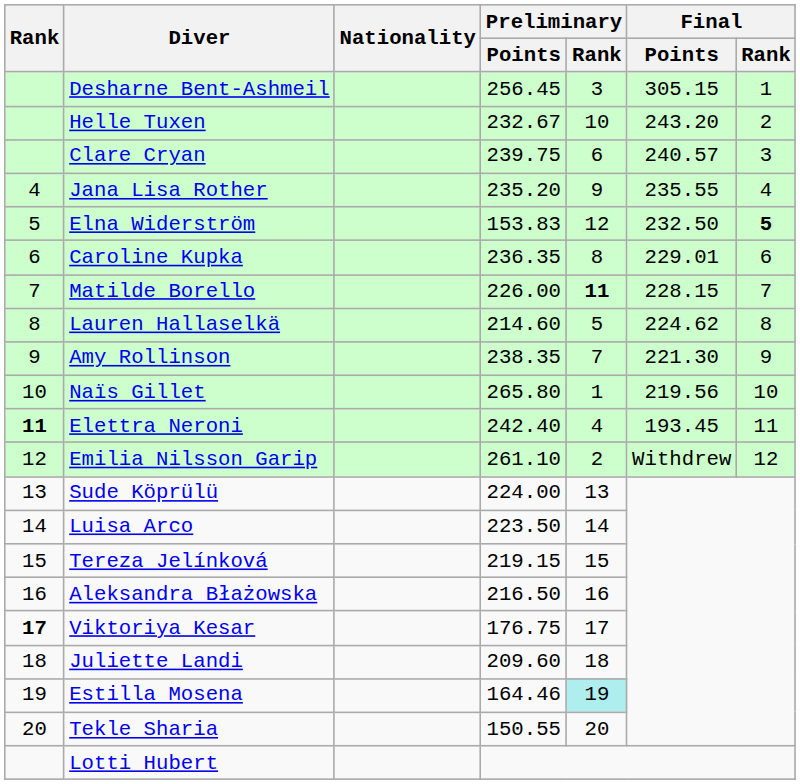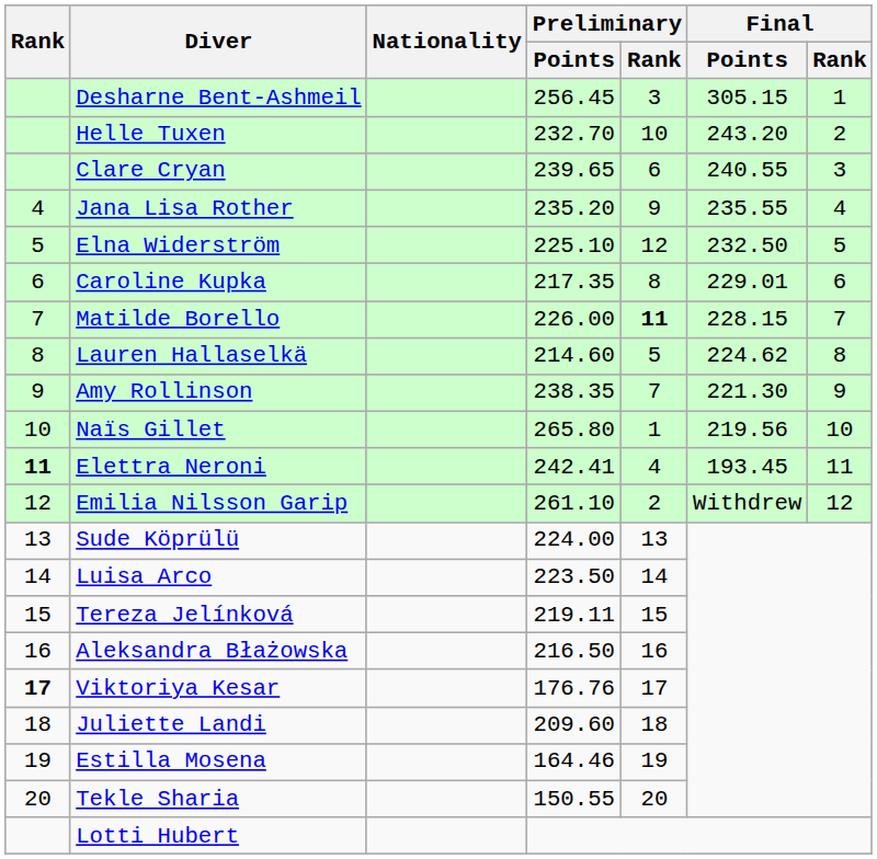 <table class="wikitable sortable" style="text-align:center">
 <tr>
 <th rowspan=2>Rank</th>
 <th rowspan=2>Diver</th>
 <th rowspan=2>Nationality</th>
 <th colspan=2>Preliminary</th>
 <th colspan=2>Final</th>
 </tr>
 <tr>
 <th>Points</th>
 <th>Rank</th>
 <th>Points</th>
 <th>Rank</th>
 </tr>
 <tr bgcolor=ccffcc>
 <td></td>
 <td align=left><a href='#'>Desharne Bent-Ashmeil</a></td>
 <td align=left></td>
 <td>256.45</td>
 <td>3</td>
 <td>305.15</td>
 <td>1</td>
 </tr>
 <tr bgcolor=ccffcc>
 <td></td>
 <td align=left><a href='#'>Helle Tuxen</a></td>
 <td align=left></td>
-<td>232.67</td>
+<td>232.70</td>
 <td>10</td>
 <td>243.20</td>
 <td>2</td>
 </tr>
 <tr bgcolor=ccffcc>
 <td></td>
 <td align=left><a href='#'>Clare Cryan</a></td>
 <td align=left></td>
-<td>239.75</td>
+<td>239.65</td>
 <td>6</td>
-<td>240.57</td>
+<td>240.55</td>
 <td>3</td>
 </tr>
 <tr bgcolor=ccffcc>
 <td>4</td>
 <td align=left><a href='#'>Jana Lisa Rother</a></td>
 <td align=left></td>
 <td>235.20</td>
 <td>9</td>
 <td>235.55</td>
 <td>4</td>
 </tr>
 <tr bgcolor=ccffcc>
 <td>5</td>
 <td align=left><a href='#'>Elna Widerström</a></td>
 <td align=left></td>
-<td>153.83</td>
+<td>225.10</td>
 <td>12</td>
 <td>232.50</td>
-<td><strong>5</strong></td>
+<td>5</td>
 </tr>
 <tr bgcolor=ccffcc>
 <td>6</td>
 <td align=left><a href='#'>Caroline Kupka</a></td>
 <td align=left></td>
-<td>236.35</td>
+<td>217.35</td>
 <td>8</td>
 <td>229.01</td>
 <td>6</td>
 </tr>
 <tr bgcolor=ccffcc>
 <td>7</td>
 <td align=left><a href='#'>Matilde Borello</a></td>
 <td align=left></td>
 <td>226.00</td>
 <td><strong>11</strong></td>
 <td>228.15</td>
 <td>7</td>
 </tr>
 <tr bgcolor=ccffcc>
 <td>8</td>
 <td align=left><a href='#'>Lauren Hallaselkä</a></td>
 <td align=left></td>
 <td>214.60</td>
 <td>5</td>
 <td>224.62</td>
 <td>8</td>
 </tr>
 <tr bgcolor=ccffcc>
 <td>9</td>
 <td align=left><a href='#'>Amy Rollinson</a></td>
 <td align=left></td>
 <td>238.35</td>
 <td>7</td>
 <td>221.30</td>
 <td>9</td>
 </tr>
 <tr bgcolor=ccffcc>
 <td>10</td>
 <td align=left><a href='#'>Naïs Gillet</a></td>
 <td align=left></td>
 <td>265.80</td>
 <td>1</td>
 <td>219.56</td>
 <td>10</td>
 </tr>
 <tr bgcolor=ccffcc>
 <td><strong>11</strong></td>
 <td align=left><a href='#'>Elettra Neroni</a></td>
 <td align=left></td>
-<td>242.40</td>
+<td>242.41</td>
 <td>4</td>
 <td>193.45</td>
 <td>11</td>
 </tr>
 <tr bgcolor=ccffcc>
 <td>12</td>
 <td align=left><a href='#'>Emilia Nilsson Garip</a></td>
 <td align=left></td>
 <td>261.10</td>
 <td>2</td>
 <td>Withdrew</td>
 <td>12</td>
 </tr>
 <tr>
 <td>13</td>
 <td align=left><a href='#'>Sude Köprülü</a></td>
 <td align=left></td>
 <td>224.00</td>
 <td>13</td>
 <td colspan=2 rowspan=8></td>
 </tr>
 <tr>
 <td>14</td>
 <td align=left><a href='#'>Luisa Arco</a></td>
 <td align=left></td>
 <td>223.50</td>
 <td>14</td>
 </tr>
 <tr>
 <td>15</td>
 <td align=left><a href='#'>Tereza Jelínková</a></td>
 <td align=left></td>
-<td>219.15</td>
+<td>219.11</td>
 <td>15</td>
 </tr>
 <tr>
 <td>16</td>
 <td align=left><a href='#'>Aleksandra Błażowska</a></td>
 <td align=left></td>
 <td>216.50</td>
 <td>16</td>
 </tr>
 <tr>
 <td><strong>17</strong></td>
 <td align=left><a href='#'>Viktoriya Kesar</a></td>
 <td align=left></td>
-<td>176.75</td>
+<td>176.76</td>
 <td>17</td>
 </tr>
 <tr>
 <td>18</td>
 <td align=left><a href='#'>Juliette Landi</a></td>
 <td align=left></td>
 <td>209.60</td>
 <td>18</td>
 </tr>
 <tr>
 <td>19</td>
 <td align=left><a href='#'>Estilla Mosena</a></td>
 <td align=left></td>
 <td>164.46</td>
-<td style="background: paleturquoise;">19</td>
+<td>19</td>
 </tr>
 <tr>
 <td>20</td>
 <td align=left><a href='#'>Tekle Sharia</a></td>
 <td align=left></td>
 <td>150.55</td>
 <td>20</td>
 </tr>
 <tr>
 <td></td>
 <td align=left><a href='#'>Lotti Hubert</a></td>
 <td align=left></td>
 <td colspan=4></td>
 </tr>
 </table>
